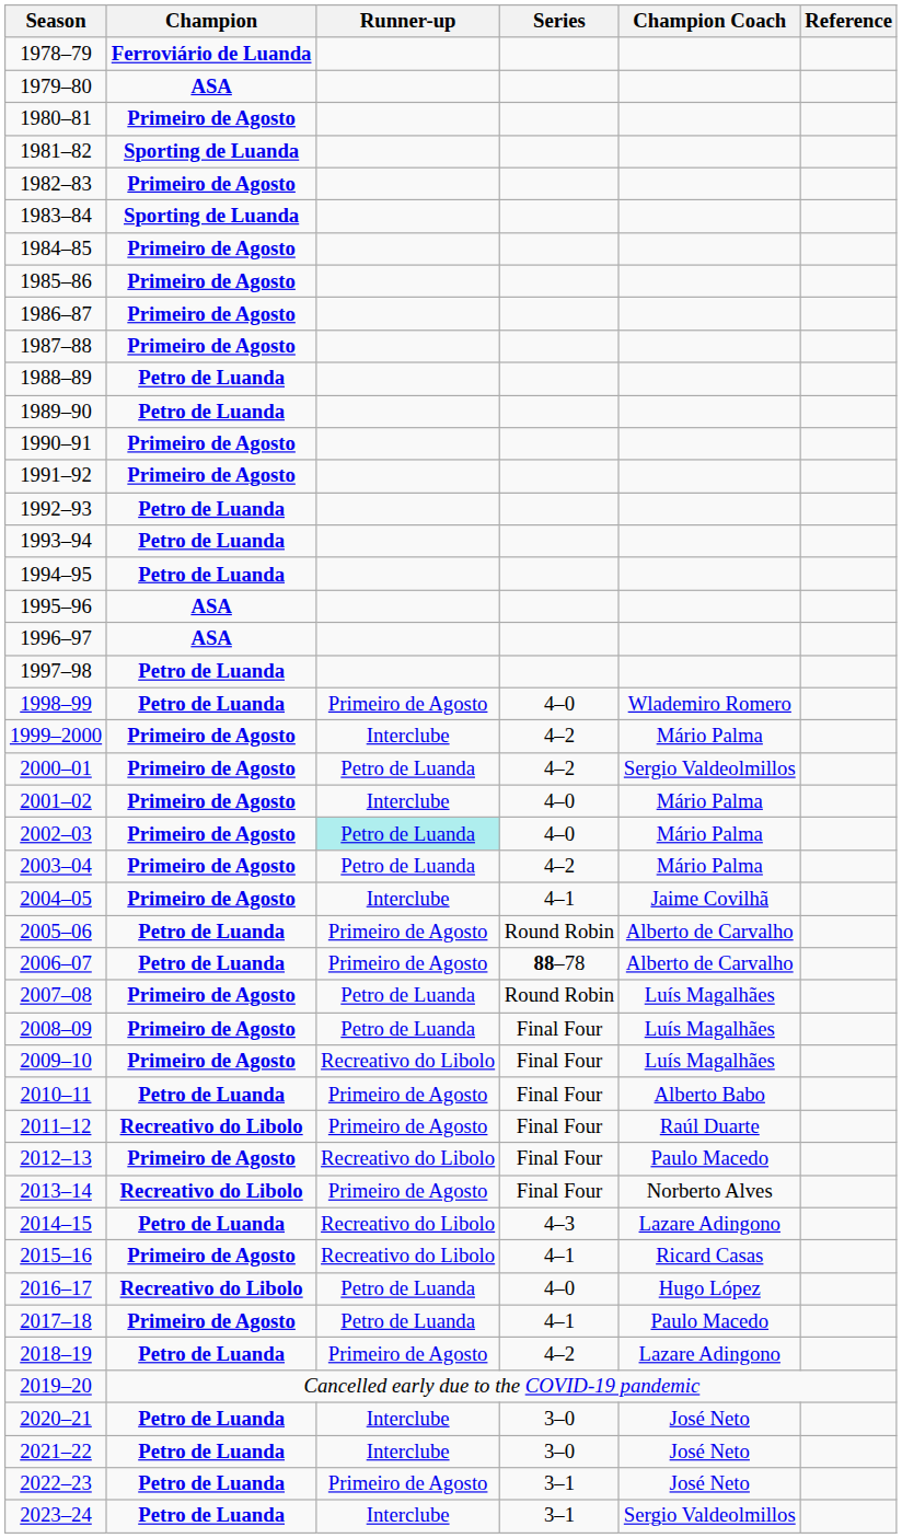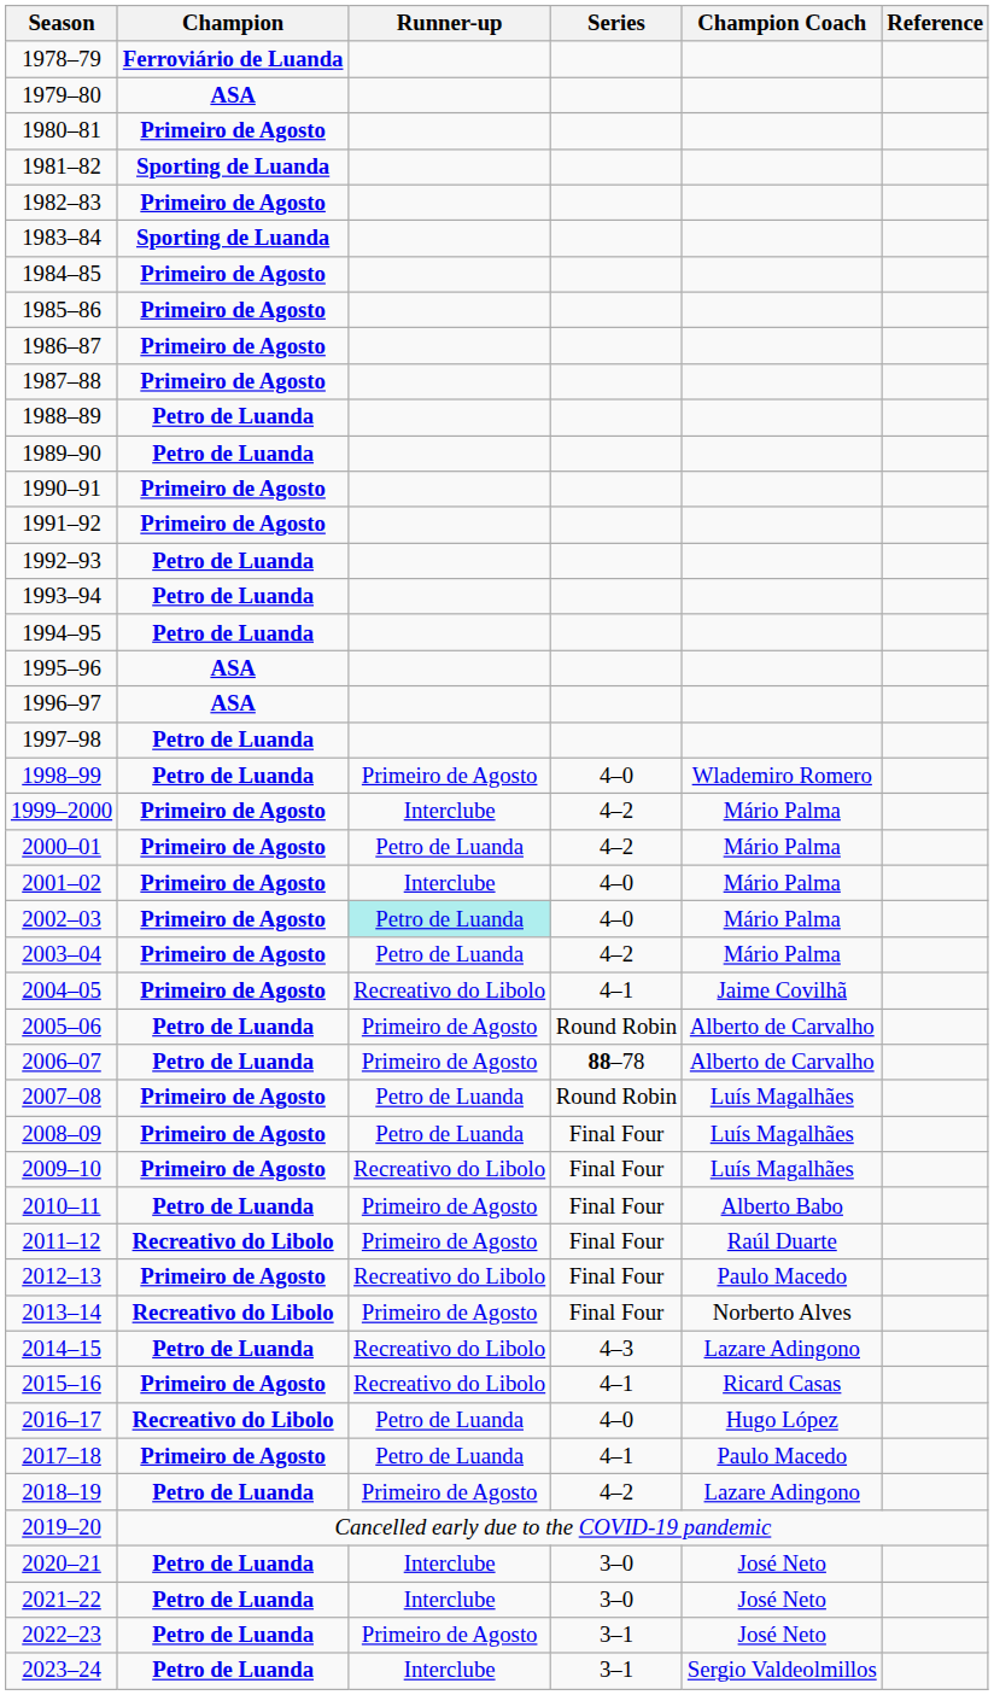 <table class="wikitable sortable" style="font-size:100%; text-align:center;">
 <tr>
 <th>Season</th>
 <th>Champion</th>
 <th>Runner-up</th>
 <th>Series</th>
 <th>Champion Coach</th>
 <th class=unsortable>Reference</th>
 </tr>
 <tr>
 <td>1978–79</td>
 <td><a href='#'><strong>Ferroviário de Luanda</strong></a></td>
 <td></td>
 <td></td>
 <td></td>
 <td></td>
 </tr>
 <tr>
 <td>1979–80</td>
 <td><a href='#'><strong>ASA</strong></a></td>
 <td></td>
 <td></td>
 <td></td>
 <td></td>
 </tr>
 <tr>
 <td>1980–81</td>
 <td><strong><a href='#'>Primeiro de Agosto</a></strong></td>
 <td></td>
 <td></td>
 <td></td>
 <td></td>
 </tr>
 <tr>
 <td>1981–82</td>
 <td><a href='#'><strong>Sporting de Luanda</strong></a></td>
 <td></td>
 <td></td>
 <td></td>
 <td></td>
 </tr>
 <tr>
 <td>1982–83</td>
 <td><strong><a href='#'>Primeiro de Agosto</a></strong></td>
 <td></td>
 <td></td>
 <td></td>
 <td></td>
 </tr>
 <tr>
 <td>1983–84</td>
 <td><a href='#'><strong>Sporting de Luanda</strong></a></td>
 <td></td>
 <td></td>
 <td></td>
 <td></td>
 </tr>
 <tr>
 <td>1984–85</td>
 <td><strong><a href='#'>Primeiro de Agosto</a></strong></td>
 <td></td>
 <td></td>
 <td></td>
 <td></td>
 </tr>
 <tr>
 <td>1985–86</td>
 <td><strong><a href='#'>Primeiro de Agosto</a></strong></td>
 <td></td>
 <td></td>
 <td></td>
 <td></td>
 </tr>
 <tr>
 <td>1986–87</td>
 <td><strong><a href='#'>Primeiro de Agosto</a></strong></td>
 <td></td>
 <td></td>
 <td></td>
 <td></td>
 </tr>
 <tr>
 <td>1987–88</td>
 <td><strong><a href='#'>Primeiro de Agosto</a></strong></td>
 <td></td>
 <td></td>
 <td></td>
 <td></td>
 </tr>
 <tr>
 <td>1988–89</td>
 <td><strong><a href='#'>Petro de Luanda</a></strong></td>
 <td></td>
 <td></td>
 <td></td>
 <td></td>
 </tr>
 <tr>
 <td>1989–90</td>
 <td><strong><a href='#'>Petro de Luanda</a></strong></td>
 <td></td>
 <td></td>
 <td></td>
 <td></td>
 </tr>
 <tr>
 <td>1990–91</td>
 <td><strong><a href='#'>Primeiro de Agosto</a></strong></td>
 <td></td>
 <td></td>
 <td></td>
 <td></td>
 </tr>
 <tr>
 <td>1991–92</td>
 <td><strong><a href='#'>Primeiro de Agosto</a></strong></td>
 <td></td>
 <td></td>
 <td></td>
 <td></td>
 </tr>
 <tr>
 <td>1992–93</td>
 <td><strong><a href='#'>Petro de Luanda</a></strong></td>
 <td></td>
 <td></td>
 <td></td>
 <td></td>
 </tr>
 <tr>
 <td>1993–94</td>
 <td><strong><a href='#'>Petro de Luanda</a></strong></td>
 <td></td>
 <td></td>
 <td></td>
 <td></td>
 </tr>
 <tr>
 <td>1994–95</td>
 <td><strong><a href='#'>Petro de Luanda</a></strong></td>
 <td></td>
 <td></td>
 <td></td>
 <td></td>
 </tr>
 <tr>
 <td>1995–96</td>
 <td><a href='#'><strong>ASA</strong></a></td>
 <td></td>
 <td></td>
 <td></td>
 <td></td>
 </tr>
 <tr>
 <td>1996–97</td>
 <td><a href='#'><strong>ASA</strong></a></td>
 <td></td>
 <td></td>
 <td></td>
 <td></td>
 </tr>
 <tr>
 <td>1997–98</td>
 <td><strong><a href='#'>Petro de Luanda</a></strong></td>
 <td></td>
 <td></td>
 <td></td>
 <td></td>
 </tr>
 <tr>
 <td align="center"><a href='#'>1998–99</a></td>
 <td><strong><a href='#'>Petro de Luanda</a></strong></td>
 <td><a href='#'>Primeiro de Agosto</a></td>
 <td align="center">4–0</td>
 <td> <a href='#'>Wlademiro Romero</a></td>
 <td></td>
 </tr>
 <tr>
 <td align="center"><a href='#'>1999–2000</a></td>
 <td><strong><a href='#'>Primeiro de Agosto</a></strong></td>
 <td><a href='#'>Interclube</a></td>
 <td align="center">4–2</td>
 <td> <a href='#'>Mário Palma</a></td>
 <td></td>
 </tr>
 <tr>
 <td align="center"><a href='#'>2000–01</a></td>
 <td><strong><a href='#'>Primeiro de Agosto</a></strong></td>
 <td><a href='#'>Petro de Luanda</a></td>
 <td align="center">4–2</td>
-<td> <a href='#'>Sergio Valdeolmillos</a></td>
+<td> <a href='#'>Mário Palma</a></td>
 <td></td>
 </tr>
 <tr>
 <td align="center"><a href='#'>2001–02</a></td>
 <td><strong><a href='#'>Primeiro de Agosto</a></strong></td>
 <td><a href='#'>Interclube</a></td>
 <td align="center">4–0</td>
 <td> <a href='#'>Mário Palma</a></td>
 <td></td>
 </tr>
 <tr>
 <td align="center"><a href='#'>2002–03</a></td>
 <td><strong><a href='#'>Primeiro de Agosto</a></strong></td>
 <td style="background: paleturquoise;"><a href='#'>Petro de Luanda</a></td>
 <td align="center">4–0</td>
 <td> <a href='#'>Mário Palma</a></td>
 <td></td>
 </tr>
 <tr>
 <td align="center"><a href='#'>2003–04</a></td>
 <td><strong><a href='#'>Primeiro de Agosto</a></strong></td>
 <td><a href='#'>Petro de Luanda</a></td>
 <td align="center">4–2</td>
 <td> <a href='#'>Mário Palma</a></td>
 <td></td>
 </tr>
 <tr>
 <td align="center"><a href='#'>2004–05</a></td>
 <td><strong><a href='#'>Primeiro de Agosto</a></strong></td>
-<td><a href='#'>Interclube</a></td>
+<td><a href='#'>Recreativo do Libolo</a></td>
 <td align="center">4–1</td>
 <td> <a href='#'>Jaime Covilhã</a></td>
 <td></td>
 </tr>
 <tr>
 <td align="center"><a href='#'>2005–06</a></td>
 <td><strong><a href='#'>Petro de Luanda</a></strong></td>
 <td><a href='#'>Primeiro de Agosto</a></td>
 <td style="text-align:center;">Round Robin</td>
 <td> <a href='#'>Alberto de Carvalho</a></td>
 <td></td>
 </tr>
 <tr>
 <td align="center"><a href='#'>2006–07</a></td>
 <td><strong><a href='#'>Petro de Luanda</a></strong></td>
 <td><a href='#'>Primeiro de Agosto</a></td>
 <td align="center"><strong>88</strong>–78 </td>
 <td> <a href='#'>Alberto de Carvalho</a></td>
 <td></td>
 </tr>
 <tr>
 <td align="center"><a href='#'>2007–08</a></td>
 <td><strong><a href='#'>Primeiro de Agosto</a></strong></td>
 <td><a href='#'>Petro de Luanda</a></td>
 <td style="text-align:center;">Round Robin</td>
 <td> <a href='#'>Luís Magalhães</a></td>
 <td></td>
 </tr>
 <tr>
 <td align="center"><a href='#'>2008–09</a></td>
 <td><strong><a href='#'>Primeiro de Agosto</a></strong></td>
 <td><a href='#'>Petro de Luanda</a></td>
 <td style="text-align:center;">Final Four</td>
 <td> <a href='#'>Luís Magalhães</a></td>
 <td></td>
 </tr>
 <tr>
 <td align="center"><a href='#'>2009–10</a></td>
 <td><strong><a href='#'>Primeiro de Agosto</a></strong></td>
 <td><a href='#'>Recreativo do Libolo</a></td>
 <td style="text-align:center;">Final Four</td>
 <td> <a href='#'>Luís Magalhães</a></td>
 <td></td>
 </tr>
 <tr>
 <td align="center"><a href='#'>2010–11</a></td>
 <td><strong><a href='#'>Petro de Luanda</a></strong></td>
 <td><a href='#'>Primeiro de Agosto</a></td>
 <td style="text-align:center;">Final Four</td>
 <td> <a href='#'>Alberto Babo</a></td>
 <td></td>
 </tr>
 <tr>
 <td align="center"><a href='#'>2011–12</a></td>
 <td><strong><a href='#'>Recreativo do Libolo</a></strong></td>
 <td><a href='#'>Primeiro de Agosto</a></td>
 <td style="text-align:center;">Final Four</td>
 <td> <a href='#'>Raúl Duarte</a></td>
 <td></td>
 </tr>
 <tr>
 <td align="center"><a href='#'>2012–13</a></td>
 <td><strong><a href='#'>Primeiro de Agosto</a></strong></td>
 <td><a href='#'>Recreativo do Libolo</a></td>
 <td style="text-align:center;">Final Four</td>
 <td> <a href='#'>Paulo Macedo</a></td>
 <td></td>
 </tr>
 <tr>
 <td align="center"><a href='#'>2013–14</a></td>
 <td><strong><a href='#'>Recreativo do Libolo</a></strong></td>
 <td><a href='#'>Primeiro de Agosto</a></td>
 <td style="text-align:center;">Final Four</td>
 <td> Norberto Alves</td>
 <td></td>
 </tr>
 <tr>
 <td align="center"><a href='#'>2014–15</a></td>
 <td><strong><a href='#'>Petro de Luanda</a></strong></td>
 <td><a href='#'>Recreativo do Libolo</a></td>
 <td align="center">4–3</td>
 <td> <a href='#'>Lazare Adingono</a></td>
 <td></td>
 </tr>
 <tr>
 <td align="center"><a href='#'>2015–16</a></td>
 <td><strong><a href='#'>Primeiro de Agosto</a></strong></td>
 <td><a href='#'>Recreativo do Libolo</a></td>
 <td align="center">4–1</td>
 <td> <a href='#'>Ricard Casas</a></td>
 <td></td>
 </tr>
 <tr>
 <td align="center"><a href='#'>2016–17</a></td>
 <td><strong><a href='#'>Recreativo do Libolo</a></strong></td>
 <td><a href='#'>Petro de Luanda</a></td>
 <td align="center">4–0</td>
 <td> <a href='#'>Hugo López</a></td>
 <td></td>
 </tr>
 <tr>
 <td align="center"><a href='#'>2017–18</a></td>
 <td><strong><a href='#'>Primeiro de Agosto</a></strong></td>
 <td><a href='#'>Petro de Luanda</a></td>
 <td align="center">4–1</td>
 <td> <a href='#'>Paulo Macedo</a></td>
 <td></td>
 </tr>
 <tr>
 <td align="center"><a href='#'>2018–19</a></td>
 <td><strong><a href='#'>Petro de Luanda</a></strong></td>
 <td><a href='#'>Primeiro de Agosto</a></td>
 <td align="center">4–2</td>
 <td> <a href='#'>Lazare Adingono</a></td>
 <td></td>
 </tr>
 <tr>
 <td align="center"><a href='#'>2019–20</a></td>
 <td colspan="10"><em>Cancelled early due to the <a href='#'>COVID-19 pandemic</a></em></td>
 </tr>
 <tr>
 <td align="center"><a href='#'>2020–21</a></td>
 <td><strong><a href='#'>Petro de Luanda</a></strong></td>
 <td><a href='#'>Interclube</a></td>
 <td align="center">3–0</td>
 <td> <a href='#'>José Neto</a></td>
 <td></td>
 </tr>
 <tr>
 <td align="center"><a href='#'>2021–22</a></td>
 <td><strong><a href='#'>Petro de Luanda</a></strong></td>
 <td><a href='#'>Interclube</a></td>
 <td align="center">3–0</td>
 <td> <a href='#'>José Neto</a></td>
 <td></td>
 </tr>
 <tr>
 <td><a href='#'>2022–23</a></td>
 <td><strong><a href='#'>Petro de Luanda</a></strong></td>
 <td><a href='#'>Primeiro de Agosto</a></td>
 <td>3–1</td>
 <td> <a href='#'>José Neto</a></td>
 <td></td>
 </tr>
 <tr>
 <td><a href='#'>2023–24</a></td>
 <td><strong><a href='#'>Petro de Luanda</a></strong></td>
 <td><a href='#'>Interclube</a></td>
 <td>3–1</td>
 <td> <a href='#'>Sergio Valdeolmillos</a></td>
 <td></td>
 </tr>
 </table>
